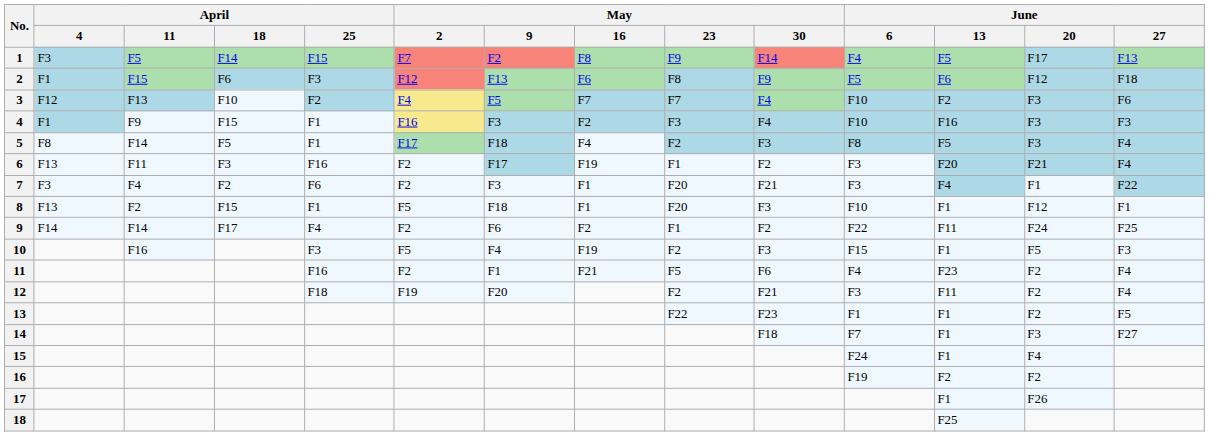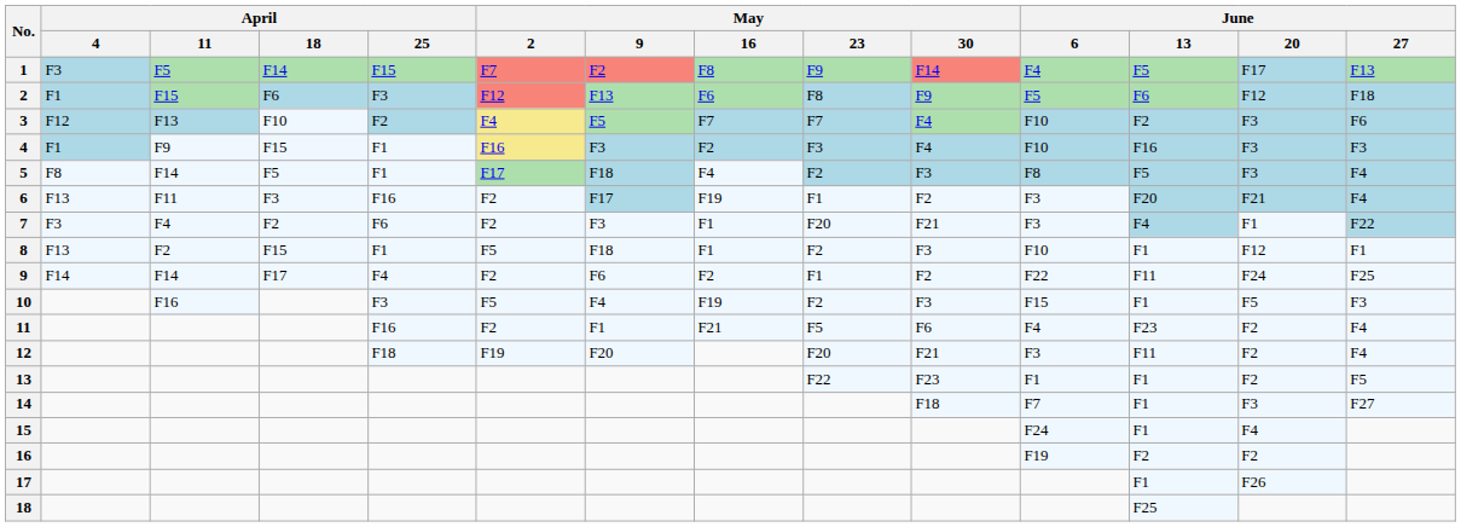 <table class="wikitable" style="font-size: 85%; width: 100%">
 <tr>
 <th rowspan=2 width=25>No.</th>
 <th colspan=4>April</th>
 <th colspan=5>May</th>
 <th colspan=4>June</th>
 </tr>
 <tr>
 <th>4</th>
 <th>11</th>
 <th>18</th>
 <th>25</th>
 <th>2</th>
 <th>9</th>
 <th>16</th>
 <th>23</th>
 <th>30</th>
 <th>6</th>
 <th>13</th>
 <th>20</th>
 <th>27</th>
 </tr>
 <tr>
 <th>1</th>
 <td style="background:lightblue;"> F3</td>
 <td style="background:#addfad;"> <a href='#'>F5</a></td>
 <td style="background:#addfad;"> <a href='#'>F14</a></td>
 <td style="background:#addfad;"> <a href='#'>F15</a></td>
 <td style="background:#f88379;"> <a href='#'>F7</a></td>
 <td style="background:#f88379;"> <a href='#'>F2</a></td>
 <td style="background:#addfad;"> <a href='#'>F8</a></td>
 <td style="background:#addfad;"> <a href='#'>F9</a></td>
 <td style="background:#f88379;"> <a href='#'>F14</a></td>
 <td style="background:#addfad;"> <a href='#'>F4</a></td>
 <td style="background:#addfad;"> <a href='#'>F5</a></td>
 <td style="background:lightblue;"> F17</td>
 <td style="background:#addfad;"> <a href='#'>F13</a></td>
 </tr>
 <tr>
 <th>2</th>
 <td style="background:lightblue;"> F1</td>
 <td style="background:#addfad;"> <a href='#'>F15</a></td>
 <td style="background:lightblue;"> F6</td>
 <td style="background:lightblue;"> F3</td>
 <td style="background:#f88379;"> <a href='#'>F12</a></td>
 <td style="background:#addfad;"> <a href='#'>F13</a></td>
 <td style="background:#addfad;"> <a href='#'>F6</a></td>
 <td style="background:lightblue;"> F8</td>
 <td style="background:#addfad;"> <a href='#'>F9</a></td>
 <td style="background:#addfad;"> <a href='#'>F5</a></td>
 <td style="background:#addfad;"> <a href='#'>F6</a></td>
 <td style="background:lightblue;"> F12</td>
 <td style="background:lightblue;"> F18</td>
 </tr>
 <tr>
 <th>3</th>
 <td style="background:lightblue;"> F12</td>
 <td style="background:lightblue;"> F13</td>
 <td style="background:#f0f8ff;"> F10</td>
 <td style="background:lightblue;"> F2</td>
 <td style="background:#f7e98e;"> <a href='#'>F4</a></td>
 <td style="background:#addfad;"> <a href='#'>F5</a></td>
 <td style="background:lightblue;"> F7</td>
 <td style="background:lightblue;"> F7</td>
 <td style="background:#addfad;"> <a href='#'>F4</a></td>
 <td style="background:lightblue;"> F10</td>
 <td style="background:lightblue;"> F2</td>
 <td style="background:lightblue;"> F3</td>
 <td style="background:lightblue;"> F6</td>
 </tr>
 <tr>
 <th>4</th>
 <td style="background:lightblue;"> F1</td>
 <td style="background:#f0f8ff;"> F9</td>
 <td style="background:#f0f8ff;"> F15</td>
 <td style="background:#f0f8ff;"> F1</td>
 <td style="background:#f7e98e;"> <a href='#'>F16</a></td>
 <td style="background:lightblue;"> F3</td>
 <td style="background:lightblue;"> F2</td>
 <td style="background:lightblue;"> F3</td>
 <td style="background:lightblue;"> F4</td>
 <td style="background:lightblue;"> F10</td>
 <td style="background:lightblue;"> F16</td>
 <td style="background:lightblue;"> F3</td>
 <td style="background:lightblue;"> F3</td>
 </tr>
 <tr>
 <th>5</th>
 <td style="background:#f0f8ff;"> F8</td>
 <td style="background:#f0f8ff;"> F14</td>
 <td style="background:#f0f8ff;"> F5</td>
 <td style="background:#f0f8ff;"> F1</td>
 <td style="background:#addfad;"> <a href='#'>F17</a></td>
 <td style="background:lightblue;"> F18</td>
 <td style="background:#f0f8ff;"> F4</td>
 <td style="background:lightblue;"> F2</td>
 <td style="background:lightblue;"> F3</td>
 <td style="background:lightblue;"> F8</td>
 <td style="background:lightblue;"> F5</td>
 <td style="background:lightblue;"> F3</td>
 <td style="background:lightblue;"> F4</td>
 </tr>
 <tr>
 <th>6</th>
 <td style="background:#f0f8ff;"> F13</td>
 <td style="background:#f0f8ff;"> F11</td>
 <td style="background:#f0f8ff;"> F3</td>
 <td style="background:#f0f8ff;"> F16</td>
 <td style="background:#f0f8ff;"> F2</td>
 <td style="background:lightblue;"> F17</td>
 <td style="background:#f0f8ff;"> F19</td>
 <td style="background:#f0f8ff;"> F1</td>
 <td style="background:#f0f8ff;"> F2</td>
 <td style="background:#f0f8ff;"> F3</td>
 <td style="background:lightblue;"> F20</td>
 <td style="background:lightblue;"> F21</td>
 <td style="background:lightblue;"> F4</td>
 </tr>
 <tr>
 <th>7</th>
 <td style="background:#f0f8ff;"> F3</td>
 <td style="background:#f0f8ff;"> F4</td>
 <td style="background:#f0f8ff;"> F2</td>
 <td style="background:#f0f8ff;"> F6</td>
 <td style="background:#f0f8ff;"> F2</td>
 <td style="background:#f0f8ff;"> F3</td>
 <td style="background:#f0f8ff;"> F1</td>
 <td style="background:#f0f8ff;"> F20</td>
 <td style="background:#f0f8ff;"> F21</td>
 <td style="background:#f0f8ff;"> F3</td>
 <td style="background:lightblue;"> F4</td>
 <td style="background:#f0f8ff;"> F1</td>
 <td style="background:lightblue;"> F22</td>
 </tr>
 <tr>
 <th>8</th>
 <td style="background:#f0f8ff;"> F13</td>
 <td style="background:#f0f8ff;"> F2</td>
 <td style="background:#f0f8ff;"> F15</td>
 <td style="background:#f0f8ff;"> F1</td>
 <td style="background:#f0f8ff;"> F5</td>
 <td style="background:#f0f8ff;"> F18</td>
 <td style="background:#f0f8ff;"> F1</td>
-<td style="background:#f0f8ff;"> F20</td>
+<td style="background:#f0f8ff;"> F2</td>
 <td style="background:#f0f8ff;"> F3</td>
 <td style="background:#f0f8ff;"> F10</td>
 <td style="background:#f0f8ff;"> F1</td>
 <td style="background:#f0f8ff;"> F12</td>
 <td style="background:#f0f8ff;"> F1</td>
 </tr>
 <tr>
 <th>9</th>
 <td style="background:#f0f8ff;"> F14</td>
 <td style="background:#f0f8ff;"> F14</td>
 <td style="background:#f0f8ff;"> F17</td>
 <td style="background:#f0f8ff;"> F4</td>
 <td style="background:#f0f8ff;"> F2</td>
 <td style="background:#f0f8ff;"> F6</td>
 <td style="background:#f0f8ff;"> F2</td>
 <td style="background:#f0f8ff;"> F1</td>
 <td style="background:#f0f8ff;"> F2</td>
 <td style="background:#f0f8ff;"> F22</td>
 <td style="background:#f0f8ff;"> F11</td>
 <td style="background:#f0f8ff;"> F24</td>
 <td style="background:#f0f8ff;"> F25</td>
 </tr>
 <tr>
 <th>10</th>
 <td></td>
 <td style="background:#f0f8ff;"> F16</td>
 <td></td>
 <td style="background:#f0f8ff;"> F3</td>
 <td style="background:#f0f8ff;"> F5</td>
 <td style="background:#f0f8ff;"> F4</td>
 <td style="background:#f0f8ff;"> F19</td>
 <td style="background:#f0f8ff;"> F2</td>
 <td style="background:#f0f8ff;"> F3</td>
 <td style="background:#f0f8ff;"> F15</td>
 <td style="background:#f0f8ff;"> F1</td>
 <td style="background:#f0f8ff;"> F5</td>
 <td style="background:#f0f8ff;"> F3</td>
 </tr>
 <tr>
 <th>11</th>
 <td></td>
 <td></td>
 <td></td>
 <td style="background:#f0f8ff;"> F16</td>
 <td style="background:#f0f8ff;"> F2</td>
 <td style="background:#f0f8ff;"> F1</td>
 <td style="background:#f0f8ff;"> F21</td>
 <td style="background:#f0f8ff;"> F5</td>
 <td style="background:#f0f8ff;"> F6</td>
 <td style="background:#f0f8ff;"> F4</td>
 <td style="background:#f0f8ff;"> F23</td>
 <td style="background:#f0f8ff;"> F2</td>
 <td style="background:#f0f8ff;"> F4</td>
 </tr>
 <tr>
 <th>12</th>
 <td></td>
 <td></td>
 <td></td>
 <td style="background:#f0f8ff;"> F18</td>
 <td style="background:#f0f8ff;"> F19</td>
 <td style="background:#f0f8ff;"> F20</td>
 <td></td>
-<td style="background:#f0f8ff;"> F2</td>
+<td style="background:#f0f8ff;"> F20</td>
 <td style="background:#f0f8ff;"> F21</td>
 <td style="background:#f0f8ff;"> F3</td>
 <td style="background:#f0f8ff;"> F11</td>
 <td style="background:#f0f8ff;"> F2</td>
 <td style="background:#f0f8ff;"> F4</td>
 </tr>
 <tr>
 <th>13</th>
 <td></td>
 <td></td>
 <td></td>
 <td></td>
 <td></td>
 <td></td>
 <td></td>
 <td style="background:#f0f8ff;"> F22</td>
 <td style="background:#f0f8ff;"> F23</td>
 <td style="background:#f0f8ff;"> F1</td>
 <td style="background:#f0f8ff;"> F1</td>
 <td style="background:#f0f8ff;"> F2</td>
 <td style="background:#f0f8ff;"> F5</td>
 </tr>
 <tr>
 <th>14</th>
 <td></td>
 <td></td>
 <td></td>
 <td></td>
 <td></td>
 <td></td>
 <td></td>
 <td></td>
 <td style="background:#f0f8ff;"> F18</td>
 <td style="background:#f0f8ff;"> F7</td>
 <td style="background:#f0f8ff;"> F1</td>
 <td style="background:#f0f8ff;"> F3</td>
 <td style="background:#f0f8ff;"> F27</td>
 </tr>
 <tr>
 <th>15</th>
 <td></td>
 <td></td>
 <td></td>
 <td></td>
 <td></td>
 <td></td>
 <td></td>
 <td></td>
 <td></td>
 <td style="background:#f0f8ff;"> F24</td>
 <td style="background:#f0f8ff;"> F1</td>
 <td style="background:#f0f8ff;"> F4</td>
 <td></td>
 </tr>
 <tr>
 <th>16</th>
 <td></td>
 <td></td>
 <td></td>
 <td></td>
 <td></td>
 <td></td>
 <td></td>
 <td></td>
 <td></td>
 <td style="background:#f0f8ff;"> F19</td>
 <td style="background:#f0f8ff;"> F2</td>
 <td style="background:#f0f8ff;"> F2</td>
 <td></td>
 </tr>
 <tr>
 <th>17</th>
 <td></td>
 <td></td>
 <td></td>
 <td></td>
 <td></td>
 <td></td>
 <td></td>
 <td></td>
 <td></td>
 <td></td>
 <td style="background:#f0f8ff;"> F1</td>
 <td style="background:#f0f8ff;"> F26</td>
 <td></td>
 </tr>
 <tr>
 <th>18</th>
 <td></td>
 <td></td>
 <td></td>
 <td></td>
 <td></td>
 <td></td>
 <td></td>
 <td></td>
 <td></td>
 <td></td>
 <td style="background:#f0f8ff;"> F25</td>
 <td></td>
 <td></td>
 </tr>
 </table>
